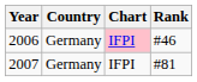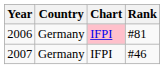 <table class="wikitable">
 <tr>
 <th>Year</th>
 <th>Country</th>
 <th>Chart</th>
 <th>Rank</th>
 </tr>
 <tr>
 <td>2006</td>
 <td>Germany</td>
 <td style="background: pink;"><a href='#'>IFPI</a></td>
-<td>#46</td>
+<td>#81</td>
 </tr>
 <tr>
 <td>2007</td>
 <td>Germany</td>
 <td>IFPI</td>
-<td>#81</td>
+<td>#46</td>
 </tr>
 </table>
